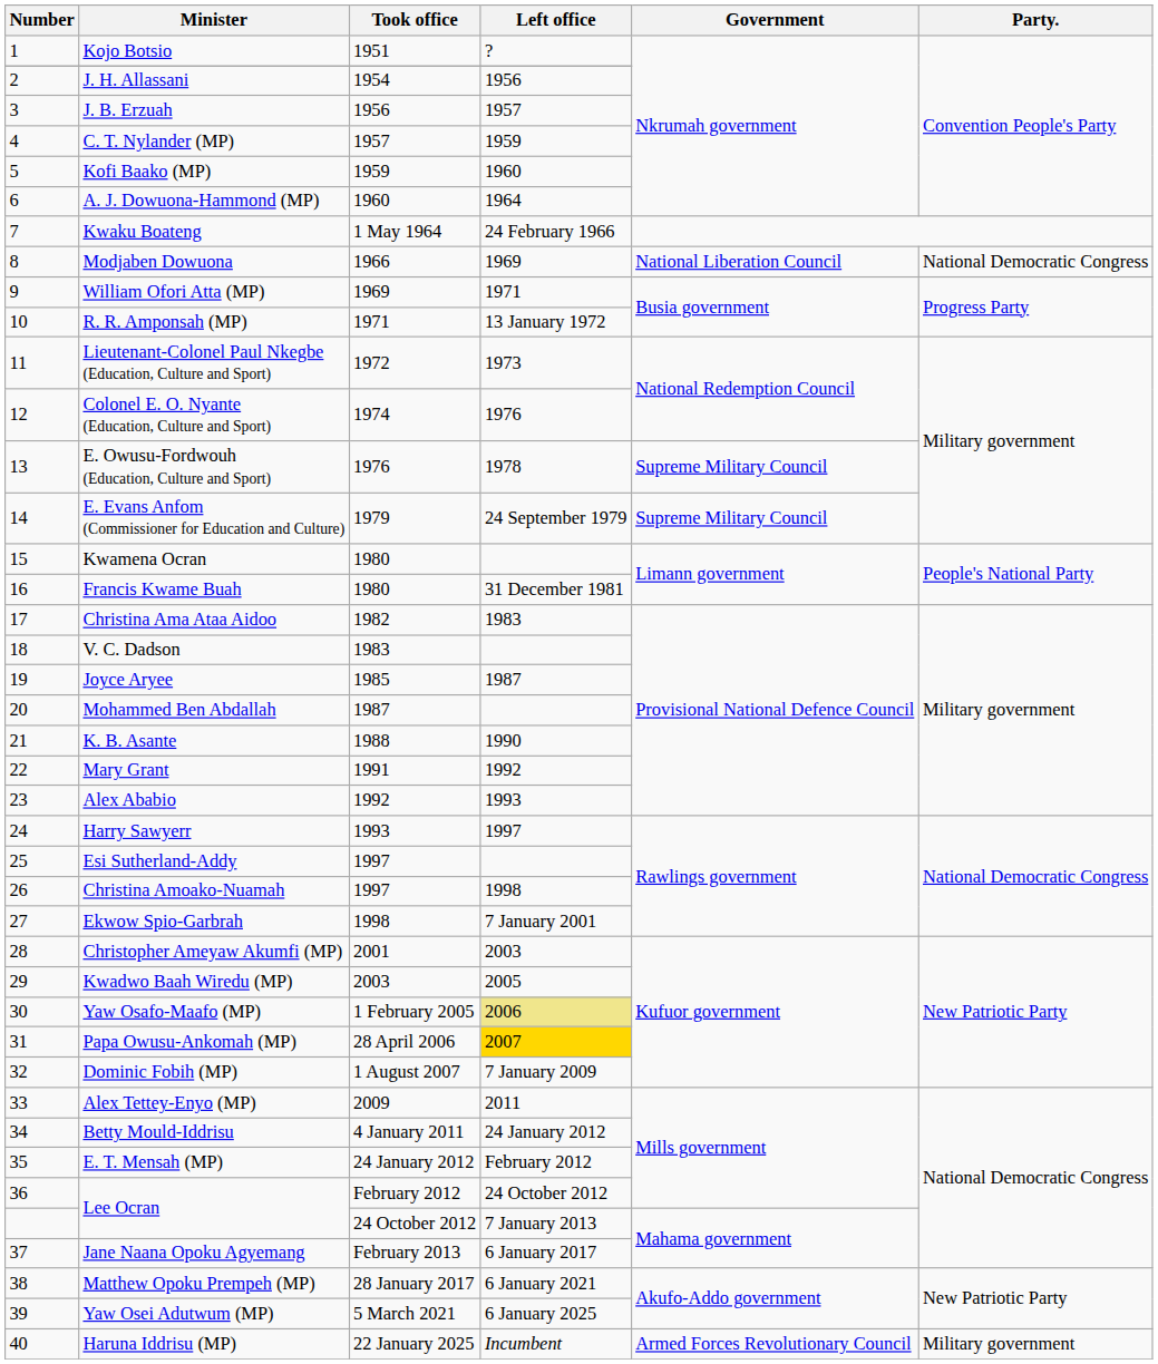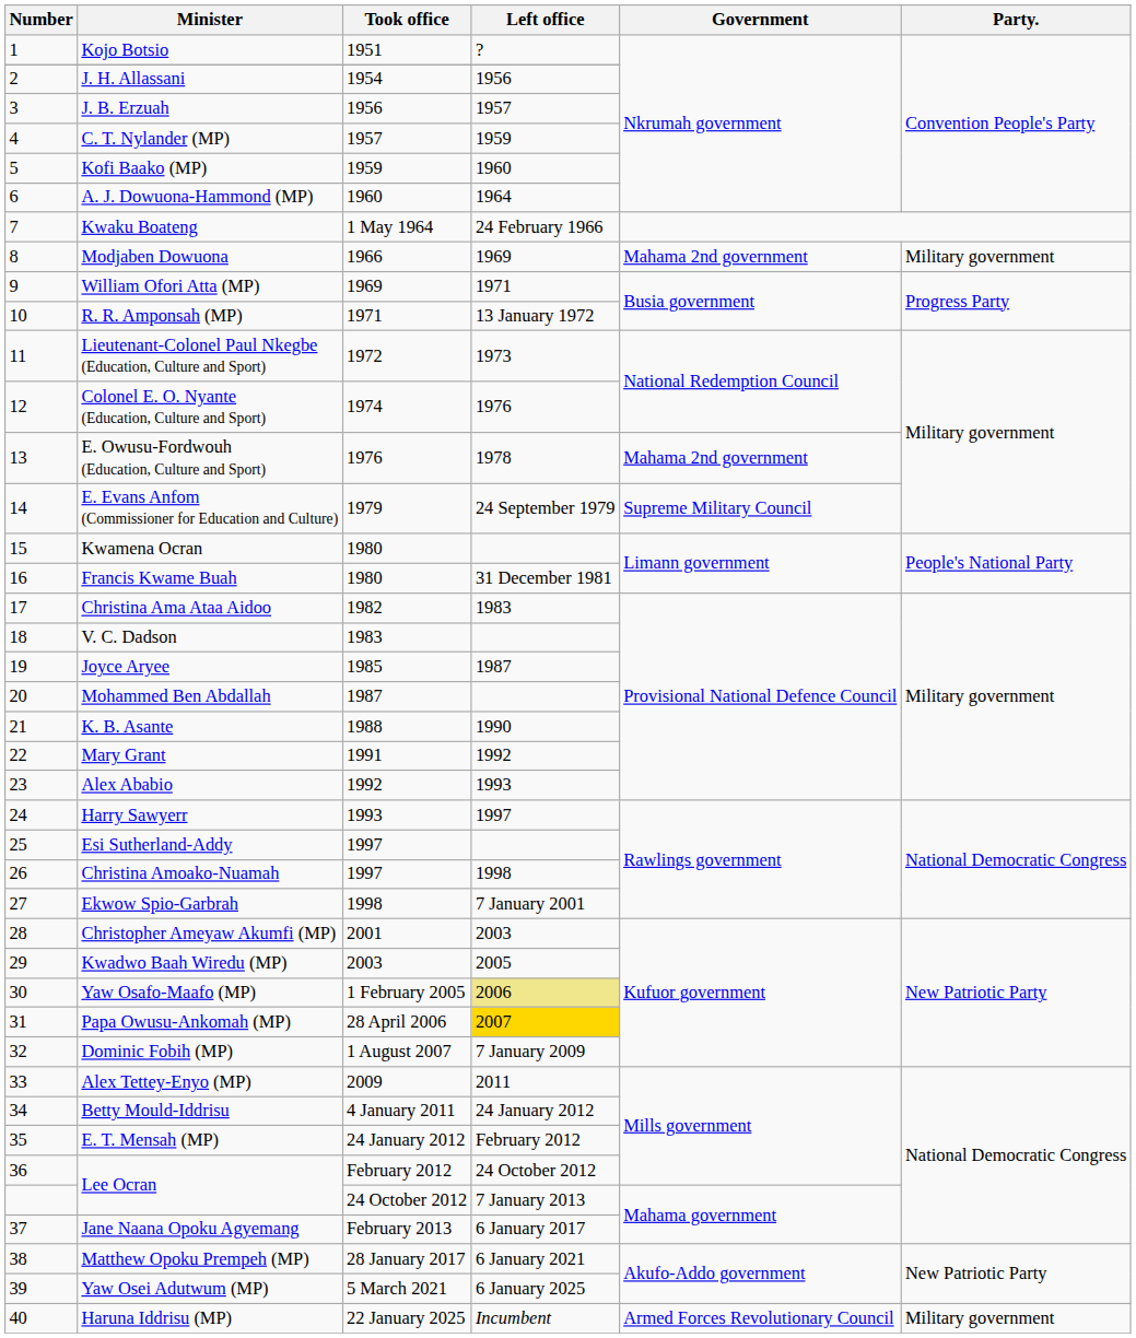 <table class="wikitable" style="font-size:90%; text-align:left;">
 <tr>
 <th>Number</th>
 <th>Minister</th>
 <th>Took office</th>
 <th>Left office</th>
 <th>Government</th>
 <th>Party.</th>
 </tr>
 <tr>
 <td>1</td>
 <td><a href='#'>Kojo Botsio</a></td>
 <td>1951</td>
 <td>?</td>
 <td rowspan=7><a href='#'>Nkrumah government</a></td>
 <td rowspan=7><a href='#'>Convention People's Party</a></td>
 </tr>
 <tr>
 </tr>
 <tr>
 <td>2</td>
 <td><a href='#'>J. H. Allassani</a></td>
 <td>1954</td>
 <td>1956</td>
 </tr>
 <tr>
 <td>3</td>
 <td><a href='#'>J. B. Erzuah</a></td>
 <td>1956</td>
 <td>1957</td>
 </tr>
 <tr>
 <td>4</td>
 <td><a href='#'>C. T. Nylander</a> (MP)</td>
 <td>1957</td>
 <td>1959</td>
 </tr>
 <tr>
 <td>5</td>
 <td><a href='#'>Kofi Baako</a> (MP)</td>
 <td>1959</td>
 <td>1960</td>
 </tr>
 <tr>
 <td>6</td>
 <td><a href='#'>A. J. Dowuona-Hammond</a> (MP)<br></td>
 <td>1960</td>
 <td>1964</td>
 </tr>
 <tr>
 <td>7</td>
 <td><a href='#'>Kwaku Boateng</a><br></td>
 <td>1 May 1964</td>
 <td>24 February 1966</td>
 </tr>
 <tr>
 <td>8</td>
 <td><a href='#'>Modjaben Dowuona</a></td>
 <td>1966</td>
 <td>1969</td>
-<td><a href='#'>National Liberation Council</a></td>
-<td>National Democratic Congress</td>
+<td><a href='#'>Mahama 2nd government</a></td>
+<td>Military government</td>
 </tr>
 <tr>
 <td>9</td>
 <td><a href='#'>William Ofori Atta</a> (MP)<br></td>
 <td>1969</td>
 <td>1971</td>
 <td rowspan=2><a href='#'>Busia government</a></td>
 <td rowspan=2><a href='#'>Progress Party</a></td>
 </tr>
 <tr>
 <td>10</td>
 <td><a href='#'>R. R. Amponsah</a> (MP)</td>
 <td>1971</td>
 <td>13 January 1972</td>
 </tr>
 <tr>
 <td>11</td>
 <td><a href='#'>Lieutenant-Colonel Paul Nkegbe</a><br><small>(Education, Culture and Sport)</small></td>
 <td>1972</td>
 <td>1973</td>
 <td rowspan=2><a href='#'>National Redemption Council</a></td>
 <td rowspan=4>Military government</td>
 </tr>
 <tr>
 <td>12</td>
 <td><a href='#'>Colonel E. O. Nyante</a><br><small>(Education, Culture and Sport)</small></td>
 <td>1974</td>
 <td>1976</td>
 </tr>
 <tr>
 <td>13</td>
 <td>E. Owusu-Fordwouh<br><small>(Education, Culture and Sport)</small></td>
 <td>1976</td>
 <td>1978</td>
-<td><a href='#'>Supreme Military Council</a></td>
+<td><a href='#'>Mahama 2nd government</a></td>
 </tr>
 <tr>
 <td>14</td>
 <td><a href='#'>E. Evans Anfom</a><br><small>(Commissioner for Education and Culture)</small></td>
 <td>1979</td>
 <td>24 September 1979</td>
 <td><a href='#'>Supreme Military Council</a></td>
 </tr>
 <tr>
 <td>15</td>
 <td>Kwamena Ocran</td>
 <td>1980</td>
 <td></td>
 <td rowspan=2><a href='#'>Limann government</a></td>
 <td rowspan=2><a href='#'>People's National Party</a></td>
 </tr>
 <tr>
 <td>16</td>
 <td><a href='#'>Francis Kwame Buah</a></td>
 <td>1980</td>
 <td>31 December 1981</td>
 </tr>
 <tr>
 <td>17</td>
 <td><a href='#'>Christina Ama Ataa Aidoo</a></td>
 <td>1982</td>
 <td>1983</td>
 <td rowspan=7><a href='#'>Provisional National Defence Council</a></td>
 <td rowspan=7>Military government</td>
 </tr>
 <tr>
 <td>18</td>
 <td>V. C. Dadson</td>
 <td>1983</td>
 <td></td>
 </tr>
 <tr>
 <td>19</td>
 <td><a href='#'>Joyce Aryee</a></td>
 <td>1985</td>
 <td>1987</td>
 </tr>
 <tr>
 <td>20</td>
 <td><a href='#'>Mohammed Ben Abdallah</a></td>
 <td>1987</td>
 <td></td>
 </tr>
 <tr>
 <td>21</td>
 <td><a href='#'>K. B. Asante</a></td>
 <td>1988</td>
 <td>1990</td>
 </tr>
 <tr>
 <td>22</td>
 <td><a href='#'>Mary Grant</a></td>
 <td>1991</td>
 <td>1992</td>
 </tr>
 <tr>
 <td>23</td>
 <td><a href='#'>Alex Ababio</a></td>
 <td>1992</td>
 <td>1993</td>
 </tr>
 <tr>
 <td>24</td>
 <td><a href='#'>Harry Sawyerr</a></td>
 <td>1993</td>
 <td>1997</td>
 <td rowspan=4><a href='#'>Rawlings government</a></td>
 <td rowspan=4><a href='#'>National Democratic Congress</a></td>
 </tr>
 <tr>
 <td>25</td>
 <td><a href='#'>Esi Sutherland-Addy</a></td>
 <td>1997</td>
 <td></td>
 </tr>
 <tr>
 <td>26</td>
 <td><a href='#'>Christina Amoako-Nuamah</a></td>
 <td>1997</td>
 <td>1998</td>
 </tr>
 <tr>
 <td>27</td>
 <td><a href='#'>Ekwow Spio-Garbrah</a></td>
 <td>1998</td>
 <td>7 January 2001</td>
 </tr>
 <tr>
 <td>28</td>
 <td><a href='#'>Christopher Ameyaw Akumfi</a> (MP)</td>
 <td>2001</td>
 <td>2003</td>
 <td rowspan=5><a href='#'>Kufuor government</a></td>
 <td rowspan=5><a href='#'>New Patriotic Party</a></td>
 </tr>
 <tr>
 <td>29</td>
 <td><a href='#'>Kwadwo Baah Wiredu</a> (MP)</td>
 <td>2003</td>
 <td>2005</td>
 </tr>
 <tr>
 <td>30</td>
 <td><a href='#'>Yaw Osafo-Maafo</a> (MP)</td>
 <td>1 February 2005</td>
 <td style="background: khaki;">2006</td>
 </tr>
 <tr>
 <td>31</td>
 <td><a href='#'>Papa Owusu-Ankomah</a> (MP)</td>
 <td>28 April 2006</td>
 <td style="background: gold;">2007</td>
 </tr>
 <tr>
 <td>32</td>
 <td><a href='#'>Dominic Fobih</a> (MP)</td>
 <td>1 August 2007</td>
 <td>7 January 2009</td>
 </tr>
 <tr>
 <td>33</td>
 <td><a href='#'>Alex Tettey-Enyo</a>  (MP)</td>
 <td>2009</td>
 <td>2011</td>
 <td rowspan=4><a href='#'>Mills government</a></td>
 <td rowspan=6>National Democratic Congress</td>
 </tr>
 <tr>
 <td>34</td>
 <td><a href='#'>Betty Mould-Iddrisu</a></td>
 <td>4 January 2011</td>
 <td>24 January 2012</td>
 </tr>
 <tr>
 <td>35</td>
 <td><a href='#'>E. T.  Mensah</a> (MP)</td>
 <td>24 January 2012</td>
 <td>February 2012</td>
 </tr>
 <tr>
 <td>36</td>
 <td rowspan=2><a href='#'>Lee Ocran</a></td>
 <td>February 2012</td>
 <td>24 October 2012</td>
 </tr>
 <tr>
 <td></td>
 <td>24 October 2012</td>
 <td>7 January 2013</td>
 <td rowspan=2><a href='#'>Mahama government</a></td>
 </tr>
 <tr>
 <td>37</td>
 <td><a href='#'>Jane Naana Opoku Agyemang</a></td>
 <td>February 2013</td>
 <td>6 January 2017</td>
 </tr>
 <tr>
 <td>38</td>
 <td><a href='#'>Matthew Opoku Prempeh</a> (MP)</td>
 <td>28 January 2017</td>
 <td>6 January 2021</td>
 <td rowspan=2><a href='#'>Akufo-Addo government</a></td>
 <td rowspan=2>New Patriotic Party</td>
 </tr>
 <tr>
 <td>39</td>
 <td><a href='#'>Yaw Osei Adutwum</a> (MP)</td>
 <td>5 March 2021</td>
 <td>6 January 2025</td>
 </tr>
 <tr>
 <td>40</td>
 <td><a href='#'>Haruna Iddrisu</a> (MP)</td>
 <td>22 January 2025</td>
 <td><em>Incumbent</em></td>
 <td><a href='#'>Armed Forces Revolutionary Council</a></td>
 <td>Military government</td>
 </tr>
 </table>
